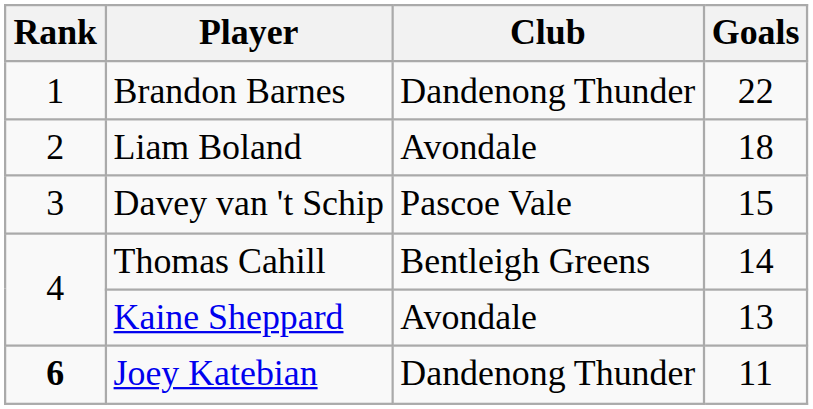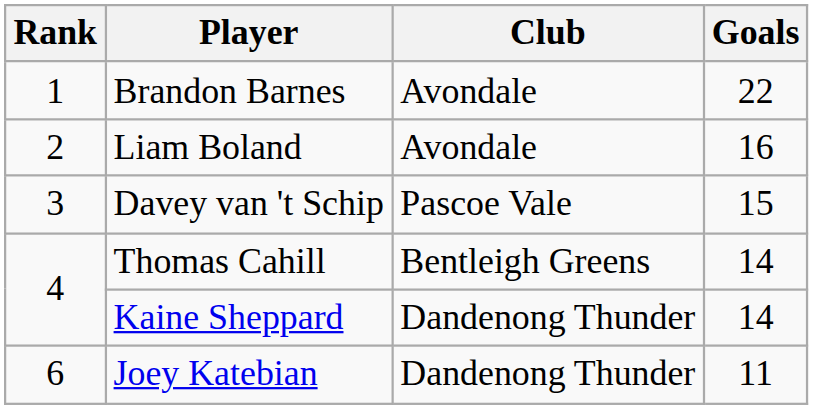 <table class="wikitable" style="text-align:center">
 <tr>
 <th>Rank</th>
 <th>Player</th>
 <th>Club</th>
 <th>Goals</th>
 </tr>
 <tr>
 <td>1</td>
 <td align="left"> Brandon Barnes</td>
-<td align="left">Dandenong Thunder</td>
+<td align="left">Avondale</td>
 <td>22</td>
 </tr>
 <tr>
 <td>2</td>
 <td align="left"> Liam Boland</td>
 <td align="left">Avondale</td>
-<td>18</td>
+<td>16</td>
 </tr>
 <tr>
 <td>3</td>
 <td align="left"> Davey van 't Schip</td>
 <td align="left">Pascoe Vale</td>
 <td>15</td>
 </tr>
 <tr>
 <td rowspan="2">4</td>
 <td align="left"> Thomas Cahill</td>
 <td align="left">Bentleigh Greens</td>
 <td>14</td>
 </tr>
 <tr>
 <td align="left"> <a href='#'>Kaine Sheppard</a></td>
-<td align="left">Avondale</td>
-<td>13</td>
+<td align="left">Dandenong Thunder</td>
+<td>14</td>
 </tr>
 <tr>
-<td><strong>6</strong></td>
+<td>6</td>
 <td align="left"> <a href='#'>Joey Katebian</a></td>
 <td align="left">Dandenong Thunder</td>
 <td>11</td>
 </tr>
 </table>
